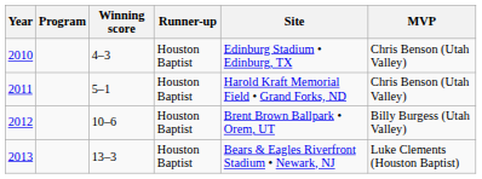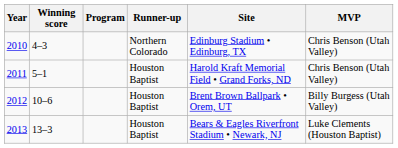 <table class="wikitable">
 <tr>
 <th>Year</th>
+<th>Winning score</th>
 <th>Program</th>
-<th>Winning score</th>
 <th>Runner-up</th>
 <th>Site</th>
 <th>MVP</th>
 </tr>
 <tr>
 <td><a href='#'>2010</a></td>
+<td>4–3</td>
 <td></td>
-<td>4–3</td>
-<td>Houston Baptist</td>
+<td>Northern Colorado</td>
 <td><a href='#'>Edinburg Stadium</a> • <a href='#'>Edinburg, TX</a></td>
 <td>Chris Benson (Utah Valley)</td>
 </tr>
 <tr>
 <td><a href='#'>2011</a></td>
+<td>5–1</td>
 <td></td>
-<td>5–1</td>
 <td>Houston Baptist</td>
 <td><a href='#'>Harold Kraft Memorial Field</a> • <a href='#'>Grand Forks, ND</a></td>
 <td>Chris Benson (Utah Valley)</td>
 </tr>
 <tr>
 <td><a href='#'>2012</a></td>
+<td>10–6</td>
 <td></td>
-<td>10–6</td>
 <td>Houston Baptist</td>
 <td><a href='#'>Brent Brown Ballpark</a> • <a href='#'>Orem, UT</a></td>
 <td>Billy Burgess (Utah Valley)</td>
 </tr>
 <tr>
 <td><a href='#'>2013</a></td>
+<td>13–3</td>
 <td></td>
-<td>13–3</td>
 <td>Houston Baptist</td>
 <td><a href='#'>Bears & Eagles Riverfront Stadium</a> • <a href='#'>Newark, NJ</a></td>
 <td>Luke Clements (Houston Baptist)</td>
 </tr>
 </table>
